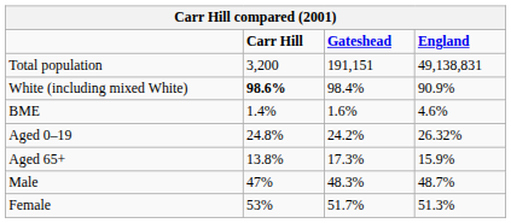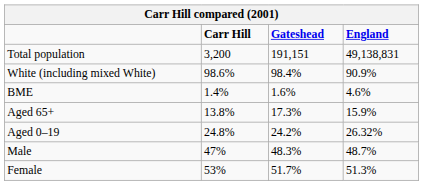 <table class="wikitable" style="float: right; margin-left: 2em; width: 40%; font-size: 90%;" cellspacing="3">
 <tr>
 <th colspan="4"><strong>Carr Hill compared (2001)</strong></th>
 </tr>
 <tr>
 <td></td>
 <td><strong>Carr Hill</strong></td>
 <td><strong><a href='#'>Gateshead</a></strong></td>
 <td><strong><a href='#'>England</a></strong></td>
 </tr>
 <tr>
 <td>Total population</td>
 <td>3,200</td>
 <td>191,151</td>
 <td>49,138,831</td>
 </tr>
 <tr>
 <td>White (including mixed White)</td>
-<td><strong>98.6%</strong></td>
+<td>98.6%</td>
 <td>98.4%</td>
 <td>90.9%</td>
 </tr>
 <tr>
 <td>BME</td>
 <td>1.4%</td>
 <td>1.6%</td>
 <td>4.6%</td>
 </tr>
 <tr>
+<td>Aged 65+</td>
+<td>13.8%</td>
+<td>17.3%</td>
+<td>15.9%</td>
+</tr>
+<tr>
 <td>Aged 0–19</td>
 <td>24.8%</td>
 <td>24.2%</td>
 <td>26.32%</td>
-</tr>
-<tr>
-<td>Aged 65+</td>
-<td>13.8%</td>
-<td>17.3%</td>
-<td>15.9%</td>
 </tr>
 <tr>
 <td>Male</td>
 <td>47%</td>
 <td>48.3%</td>
 <td>48.7%</td>
 </tr>
 <tr>
 <td>Female</td>
 <td>53%</td>
 <td>51.7%</td>
 <td>51.3%</td>
 </tr>
 </table>
